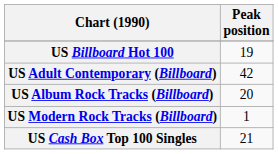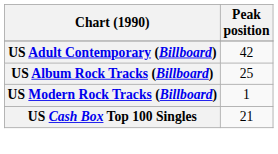 <table class="wikitable sortable plainrowheaders" style="text-align:center">
 <tr>
 <th scope="col">Chart (1990)</th>
 <th scope="col">Peak<br>position</th>
 </tr>
 <tr>
 </tr>
 <tr>
 </tr>
 <tr>
 </tr>
 <tr>
 </tr>
 <tr>
 </tr>
 <tr>
-<th scope="row">US <a href='#'><em>Billboard</em> Hot 100</a></th>
-<td>19</td>
-</tr>
-<tr>
 <th scope="row">US <a href='#'>Adult Contemporary</a> (<em><a href='#'>Billboard</a></em>)</th>
 <td>42</td>
 </tr>
 <tr>
 <th scope="row">US <a href='#'>Album Rock Tracks</a> (<em><a href='#'>Billboard</a></em>)</th>
-<td>20</td>
+<td>25</td>
 </tr>
 <tr>
 <th scope="row">US <a href='#'>Modern Rock Tracks</a> (<em><a href='#'>Billboard</a></em>)</th>
 <td>1</td>
 </tr>
 <tr>
 <th scope="row">US <em><a href='#'>Cash Box</a></em> Top 100 Singles</th>
 <td>21</td>
 </tr>
 </table>
